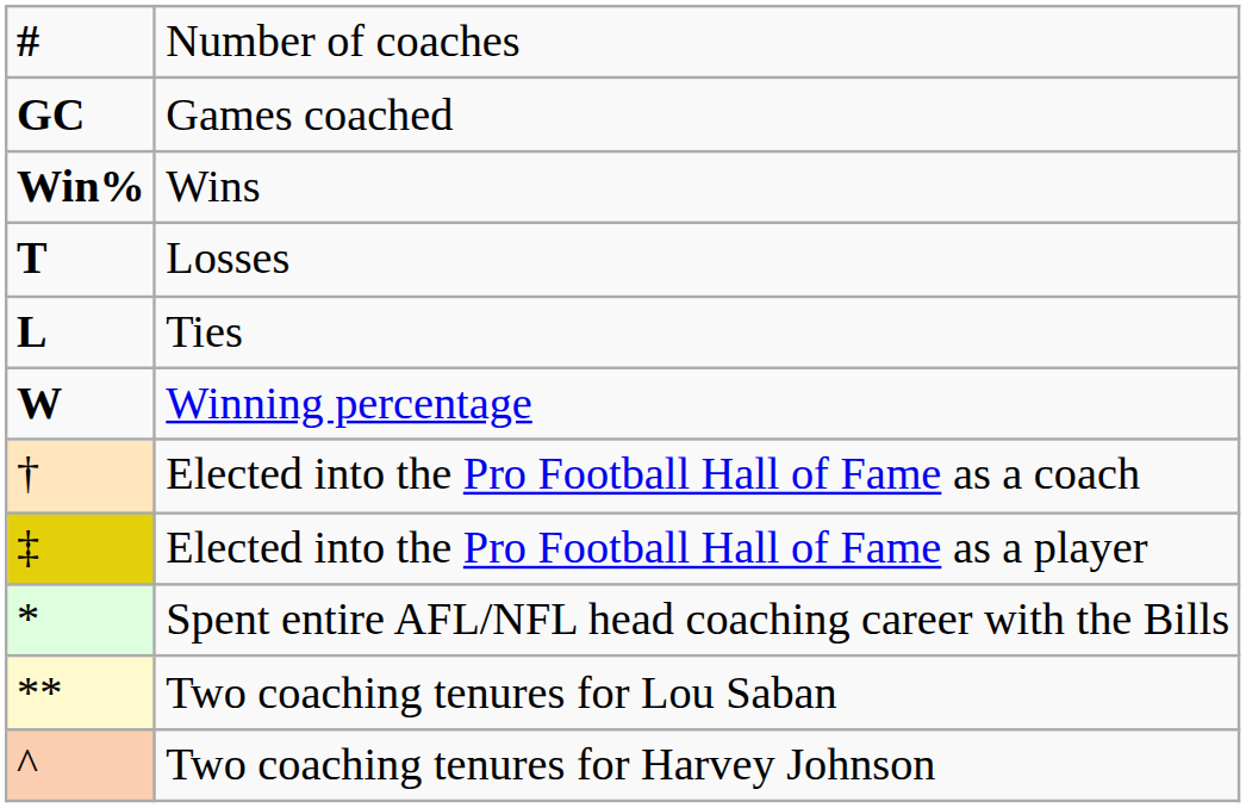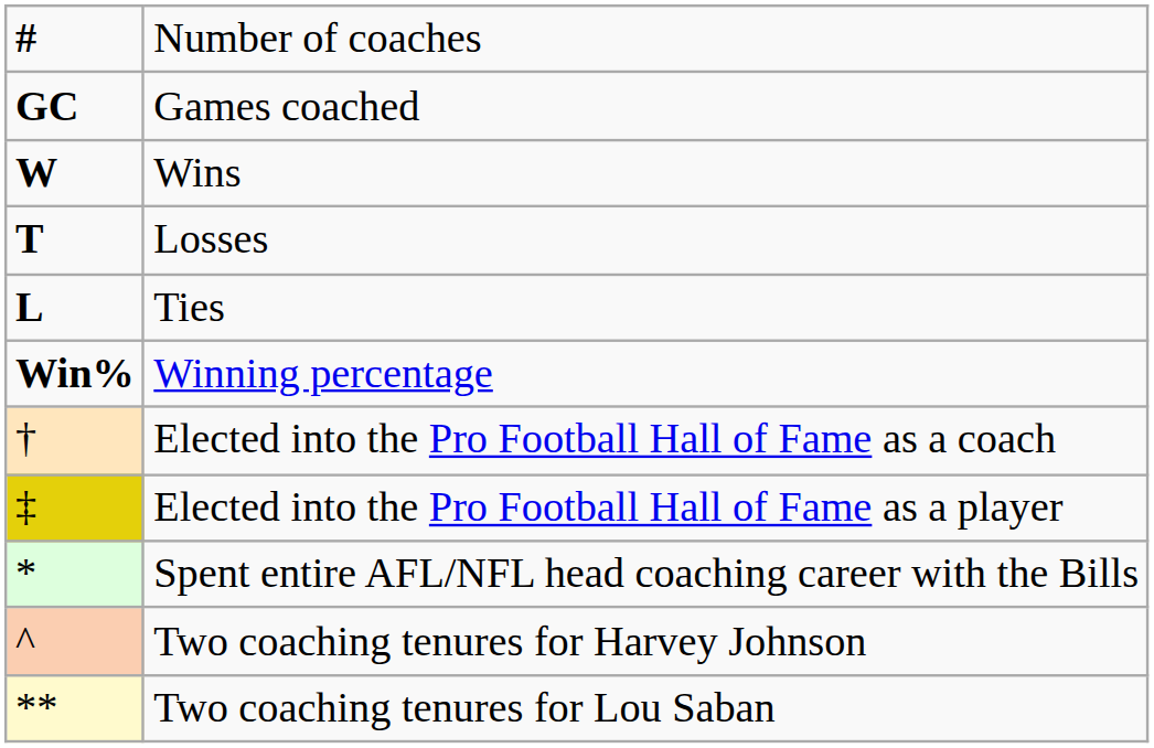 <table class="wikitable">
 <tr>
 <td><strong>#</strong></td>
 <td>Number of coaches </td>
 </tr>
 <tr>
 <td><strong>GC</strong></td>
 <td>Games coached</td>
 </tr>
 <tr>
-<td><strong>Win%</strong></td>
+<td><strong>W</strong></td>
 <td>Wins</td>
 </tr>
 <tr>
 <td><strong>T</strong></td>
 <td>Losses</td>
 </tr>
 <tr>
 <td><strong>L</strong></td>
 <td>Ties</td>
 </tr>
 <tr>
-<td><strong>W</strong></td>
+<td><strong>Win%</strong></td>
 <td><a href='#'>Winning percentage</a> </td>
 </tr>
 <tr>
 <td style="background-color:#FFE6BD">†</td>
 <td>Elected into the <a href='#'>Pro Football Hall of Fame</a> as a coach</td>
 </tr>
 <tr>
 <td style="background-color:#E4D00A">‡</td>
 <td>Elected into the <a href='#'>Pro Football Hall of Fame</a> as a player</td>
 </tr>
 <tr>
 <td style="background-color:#ddffdd">*</td>
 <td>Spent entire AFL/NFL head coaching career with the Bills</td>
 </tr>
 <tr>
+<td style="background-color:#FBCEB1">^</td>
+<td>Two coaching tenures for Harvey Johnson</td>
+</tr>
+<tr>
 <td style="background-color:#FFFACD">**</td>
 <td>Two coaching tenures for Lou Saban</td>
 </tr>
-<tr>
-<td style="background-color:#FBCEB1">^</td>
-<td>Two coaching tenures for Harvey Johnson</td>
-</tr>
 </table>
